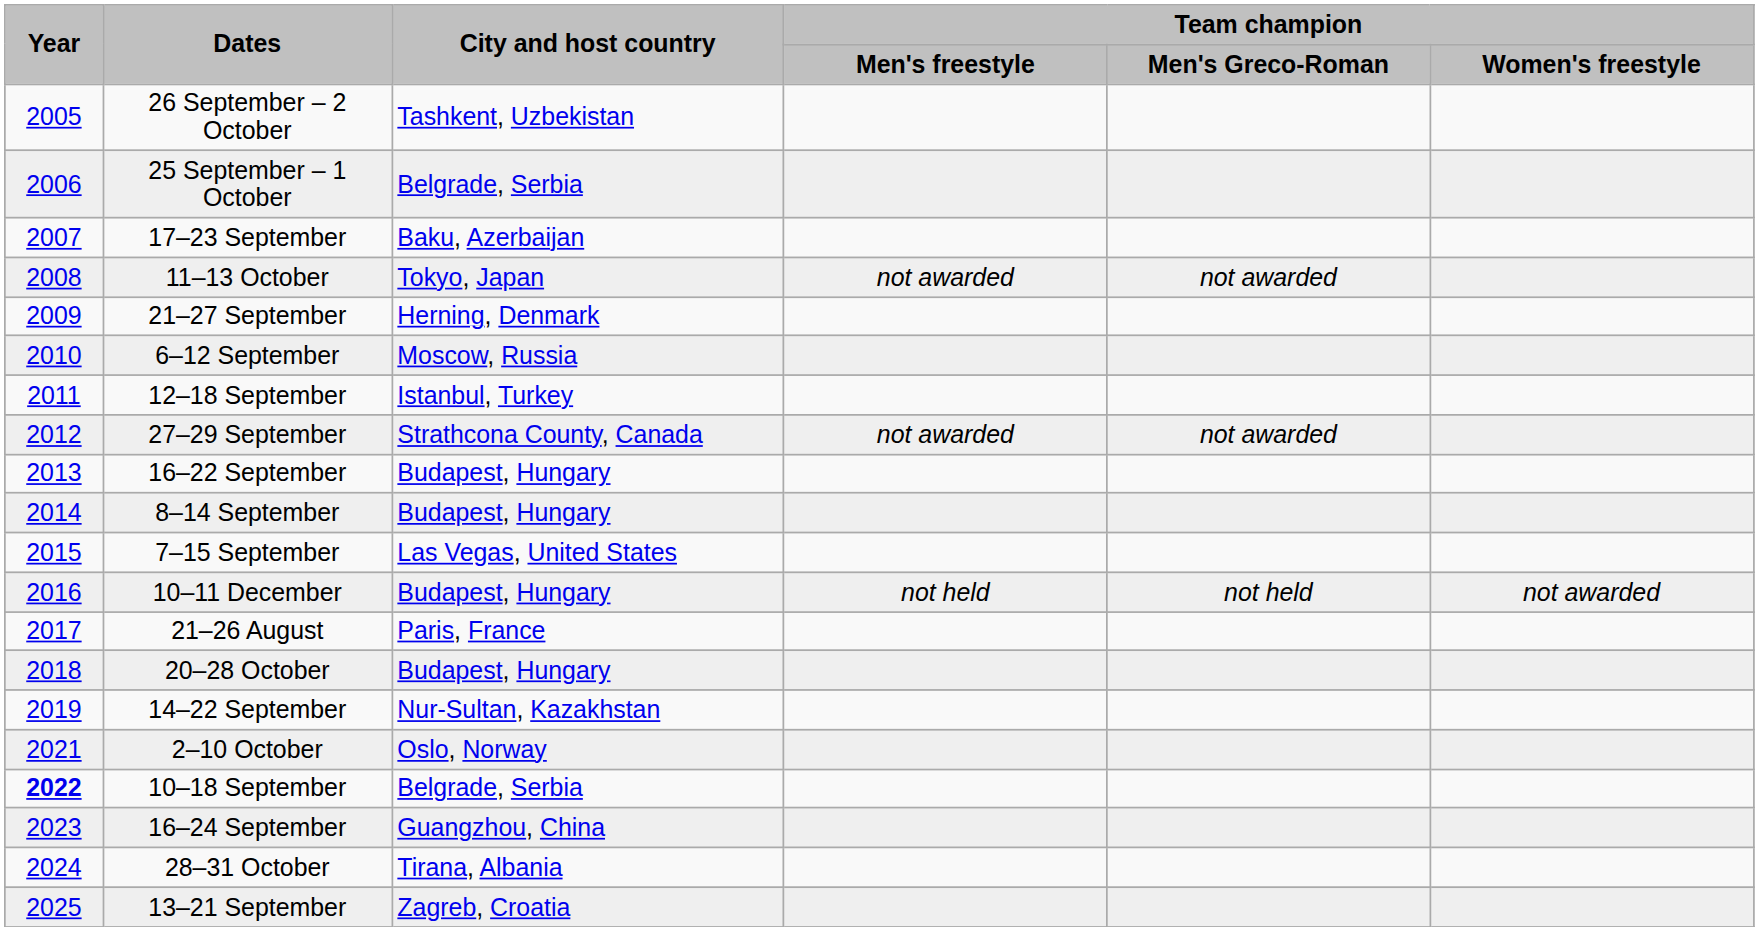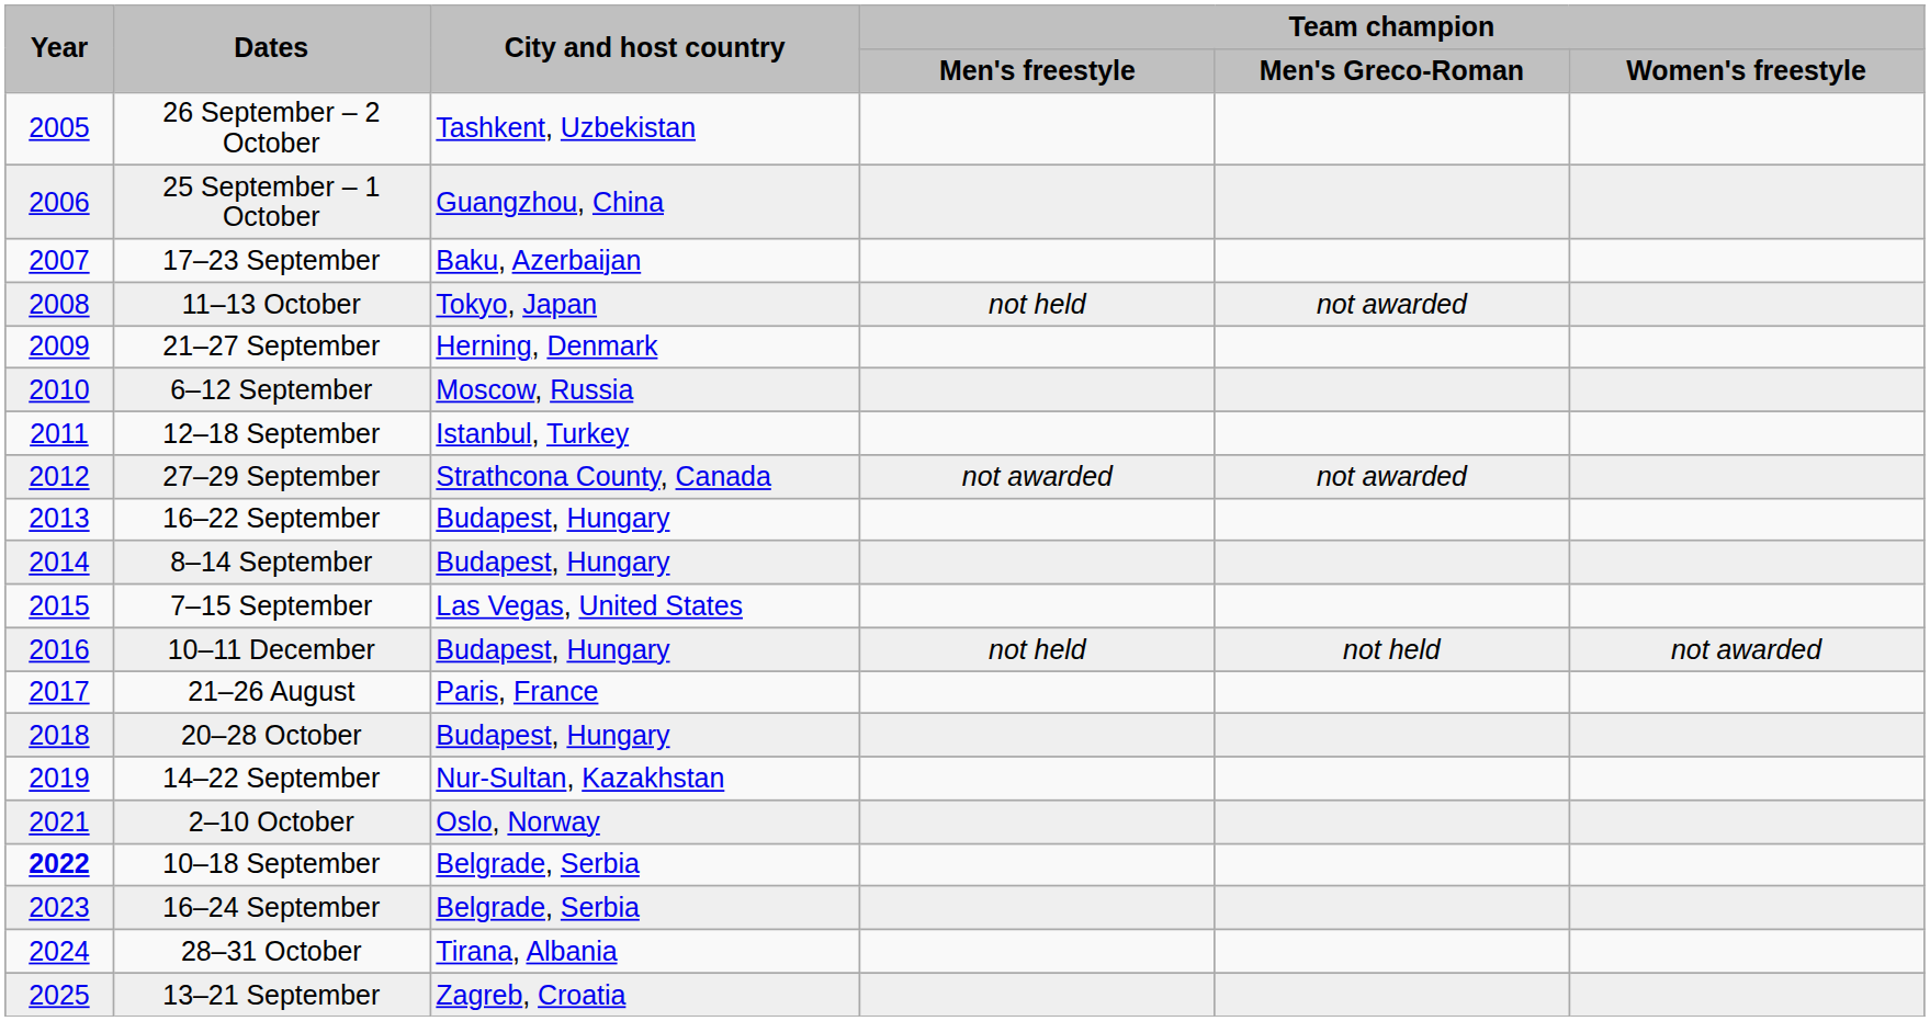 <table class="wikitable" style="text-align:center; font-size:90%">
 <tr>
 <th rowspan=2 style="width: 50px; background-color:#C0C0C0">Year</th>
 <th rowspan=2 style="width: 160px; background-color:#C0C0C0">Dates</th>
 <th rowspan=2 style="width: 220px; background-color:#C0C0C0">City and host country</th>
 <th colspan=3 style="width: 540px; background-color:#C0C0C0">Team champion</th>
 </tr>
 <tr>
 <th style="width: 180px; background-color:#C0C0C0">Men's freestyle</th>
 <th style="width: 180px; background-color:#C0C0C0">Men's Greco-Roman</th>
 <th style="width: 180px; background-color:#C0C0C0">Women's freestyle</th>
 </tr>
 <tr>
 <td><a href='#'>2005</a></td>
 <td>26 September – 2 October</td>
 <td align="left"> <a href='#'>Tashkent</a>, <a href='#'>Uzbekistan</a></td>
 <td align="left"></td>
 <td align="left"></td>
 <td align="left"></td>
 </tr>
 <tr bgcolor="efefef">
 <td><a href='#'>2006</a></td>
 <td>25 September – 1 October</td>
-<td align="left"> <a href='#'>Belgrade</a>, <a href='#'>Serbia</a></td>
+<td align="left"> <a href='#'>Guangzhou</a>, <a href='#'>China</a></td>
 <td align="left"></td>
 <td align="left"></td>
 <td align="left"></td>
 </tr>
 <tr>
 <td><a href='#'>2007</a></td>
 <td>17–23 September</td>
 <td align="left"> <a href='#'>Baku</a>, <a href='#'>Azerbaijan</a></td>
 <td align="left"></td>
 <td align="left"></td>
 <td align="left"></td>
 </tr>
 <tr bgcolor="efefef">
 <td><a href='#'>2008</a></td>
 <td>11–13 October</td>
 <td align="left"> <a href='#'>Tokyo</a>, <a href='#'>Japan</a></td>
-<td><em>not awarded</em></td>
+<td><em>not held</em></td>
 <td><em>not awarded</em></td>
 <td align="left"></td>
 </tr>
 <tr>
 <td><a href='#'>2009</a></td>
 <td>21–27 September</td>
 <td align="left"> <a href='#'>Herning</a>, <a href='#'>Denmark</a></td>
 <td align="left"></td>
 <td align="left"></td>
 <td align="left"></td>
 </tr>
 <tr bgcolor="efefef">
 <td><a href='#'>2010</a></td>
 <td>6–12 September</td>
 <td align="left"> <a href='#'>Moscow</a>, <a href='#'>Russia</a></td>
 <td align="left"></td>
 <td align="left"></td>
 <td align="left"></td>
 </tr>
 <tr>
 <td><a href='#'>2011</a></td>
 <td>12–18 September</td>
 <td align="left"> <a href='#'>Istanbul</a>, <a href='#'>Turkey</a></td>
 <td align="left"></td>
 <td align="left"></td>
 <td align="left"></td>
 </tr>
 <tr bgcolor="efefef">
 <td><a href='#'>2012</a></td>
 <td>27–29 September</td>
 <td align="left"> <a href='#'>Strathcona County</a>, <a href='#'>Canada</a></td>
 <td><em>not awarded</em></td>
 <td><em>not awarded</em></td>
 <td align="left"></td>
 </tr>
 <tr>
 <td><a href='#'>2013</a></td>
 <td>16–22 September</td>
 <td align="left"> <a href='#'>Budapest</a>, <a href='#'>Hungary</a></td>
 <td align="left"></td>
 <td align="left"></td>
 <td align="left"></td>
 </tr>
 <tr bgcolor="efefef">
 <td><a href='#'>2014</a></td>
 <td>8–14 September</td>
 <td align="left"> <a href='#'>Budapest</a>, <a href='#'>Hungary</a></td>
 <td align="left"></td>
 <td align="left"></td>
 <td align="left"></td>
 </tr>
 <tr>
 <td><a href='#'>2015</a></td>
 <td>7–15 September</td>
 <td align="left"> <a href='#'>Las Vegas</a>, <a href='#'>United States</a></td>
 <td align="left"></td>
 <td align="left"></td>
 <td align="left"></td>
 </tr>
 <tr bgcolor="efefef">
 <td><a href='#'>2016</a></td>
 <td>10–11 December</td>
 <td align="left"> <a href='#'>Budapest</a>, <a href='#'>Hungary</a></td>
 <td><em>not held</em></td>
 <td><em>not held</em></td>
 <td><em>not awarded</em></td>
 </tr>
 <tr>
 <td><a href='#'>2017</a></td>
 <td>21–26 August</td>
 <td align="left"> <a href='#'>Paris</a>, <a href='#'>France</a></td>
 <td align="left"></td>
 <td align="left"></td>
 <td align="left"></td>
 </tr>
 <tr bgcolor="efefef">
 <td><a href='#'>2018</a></td>
 <td>20–28 October</td>
 <td align="left"> <a href='#'>Budapest</a>, <a href='#'>Hungary</a></td>
 <td align="left"></td>
 <td align="left"></td>
 <td align="left"></td>
 </tr>
 <tr>
 <td><a href='#'>2019</a></td>
 <td>14–22 September</td>
 <td align="left"> <a href='#'>Nur-Sultan</a>, <a href='#'>Kazakhstan</a></td>
 <td align="left"></td>
 <td align="left"></td>
 <td align="left"></td>
 </tr>
 <tr bgcolor="efefef">
 <td><a href='#'>2021</a></td>
 <td>2–10 October</td>
 <td align="left"> <a href='#'>Oslo</a>, <a href='#'>Norway</a></td>
 <td align="left"></td>
 <td align="left"></td>
 <td align="left"></td>
 </tr>
 <tr>
 <td><strong><a href='#'>2022</a></strong></td>
 <td>10–18 September</td>
 <td align="left"> <a href='#'>Belgrade</a>, <a href='#'>Serbia</a></td>
 <td align="left"></td>
 <td align="left"></td>
 <td align="left"></td>
 </tr>
 <tr bgcolor="efefef">
 <td><a href='#'>2023</a></td>
 <td>16–24 September</td>
-<td align="left"> <a href='#'>Guangzhou</a>, <a href='#'>China</a></td>
+<td align="left"> <a href='#'>Belgrade</a>, <a href='#'>Serbia</a></td>
 <td align="left"></td>
 <td align="left"></td>
 <td align="left"></td>
 </tr>
 <tr>
 <td><a href='#'>2024</a></td>
 <td>28–31 October</td>
 <td align="left"> <a href='#'>Tirana</a>, <a href='#'>Albania</a></td>
 <td align="left"></td>
 <td align="left"></td>
 <td align="left"></td>
 </tr>
 <tr bgcolor="efefef">
 <td><a href='#'>2025</a></td>
 <td>13–21 September</td>
 <td align="left"> <a href='#'>Zagreb</a>, <a href='#'>Croatia</a></td>
 <td></td>
 <td></td>
 <td></td>
 </tr>
 </table>
